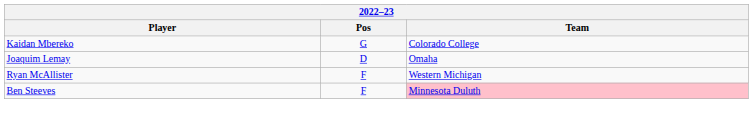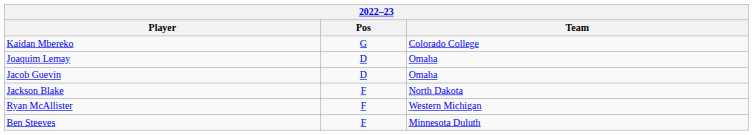 <table class="wikitable" width=95%>
 <tr>
 <th colspan=3><a href='#'>2022–23</a></th>
 </tr>
 <tr>
 <th>Player</th>
 <th>Pos</th>
 <th>Team</th>
 </tr>
 <tr>
 <td><a href='#'>Kaidan Mbereko</a></td>
 <td align=center><a href='#'>G</a></td>
 <td><a href='#'>Colorado College</a></td>
 </tr>
 <tr>
 <td><a href='#'>Joaquim Lemay</a></td>
 <td align=center><a href='#'>D</a></td>
 <td><a href='#'>Omaha</a></td>
 </tr>
 <tr>
+<td><a href='#'>Jacob Guevin</a></td>
+<td align=center><a href='#'>D</a></td>
+<td><a href='#'>Omaha</a></td>
+</tr>
+<tr>
+<td><a href='#'>Jackson Blake</a></td>
+<td align=center><a href='#'>F</a></td>
+<td><a href='#'>North Dakota</a></td>
+</tr>
+<tr>
 <td><a href='#'>Ryan McAllister</a></td>
 <td align=center><a href='#'>F</a></td>
 <td><a href='#'>Western Michigan</a></td>
 </tr>
 <tr>
 <td><a href='#'>Ben Steeves</a></td>
 <td align=center><a href='#'>F</a></td>
-<td style="background: pink;"><a href='#'>Minnesota Duluth</a></td>
+<td><a href='#'>Minnesota Duluth</a></td>
 </tr>
 </table>
